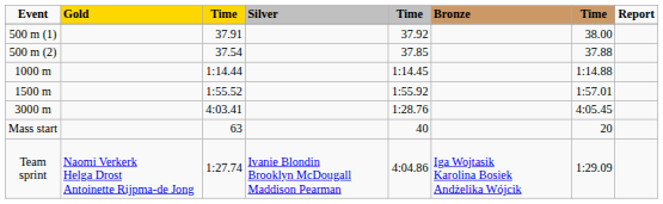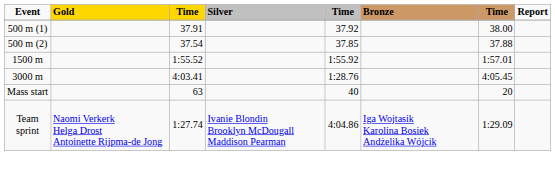 <table class="wikitable">
 <tr>
 <td width="80" align="center"><strong>Event</strong></td>
 <td width="240" bgcolor="gold"><strong>Gold</strong></td>
 <td width="50" bgcolor="gold" align="center"><strong>Time</strong></td>
 <td width="240" bgcolor="silver"><strong>Silver</strong></td>
 <td width="50" bgcolor="silver" align="center"><strong>Time</strong></td>
 <td width="240" bgcolor="#CC9966"><strong>Bronze</strong></td>
 <td width="50" bgcolor="#CC9966" align="center"><strong>Time</strong></td>
 <td width="50" align="center"><strong>Report</strong></td>
 </tr>
 <tr bgcolor="#cccccc">
 </tr>
 <tr>
 <td align="center">500 m (1)</td>
 <td></td>
 <td align="right">37.91</td>
 <td></td>
 <td align="right">37.92</td>
 <td></td>
 <td align="right">38.00</td>
 <td align="center"></td>
 </tr>
 <tr>
 <td align="center">500 m (2)</td>
 <td></td>
 <td align="right">37.54</td>
 <td></td>
 <td align="right">37.85</td>
 <td></td>
 <td align="right">37.88</td>
-<td align="center"></td>
-</tr>
-<tr>
-<td align="center">1000 m</td>
-<td></td>
-<td align="right">1:14.44</td>
-<td></td>
-<td align="right">1:14.45</td>
-<td></td>
-<td align="right">1:14.88</td>
 <td align="center"></td>
 </tr>
 <tr>
 <td align="center">1500 m</td>
 <td></td>
 <td align="right">1:55.52</td>
 <td></td>
 <td align="right">1:55.92</td>
 <td></td>
 <td align="right">1:57.01</td>
 <td align="center"></td>
 </tr>
 <tr>
 <td align="center">3000 m</td>
 <td></td>
 <td align="right">4:03.41</td>
 <td></td>
 <td align="right">1:28.76</td>
 <td></td>
 <td align="right">4:05.45</td>
 <td align="center"></td>
 </tr>
 <tr>
 <td align="center">Mass start</td>
 <td></td>
 <td align="right">63</td>
 <td></td>
 <td align="right">40</td>
 <td></td>
 <td align="right">20</td>
 <td align="center"></td>
 </tr>
 <tr>
 <td align="center">Team sprint</td>
 <td><br><a href='#'>Naomi Verkerk</a><br><a href='#'>Helga Drost</a><br><a href='#'>Antoinette Rijpma-de Jong</a></td>
 <td align="right">1:27.74</td>
 <td><br><a href='#'>Ivanie Blondin</a><br><a href='#'>Brooklyn McDougall</a><br><a href='#'>Maddison Pearman</a></td>
 <td align="right">4:04.86</td>
 <td><br><a href='#'>Iga Wojtasik</a><br><a href='#'>Karolina Bosiek</a><br><a href='#'>Andżelika Wójcik</a></td>
 <td align="right">1:29.09</td>
 <td align="center"></td>
 </tr>
 </table>
